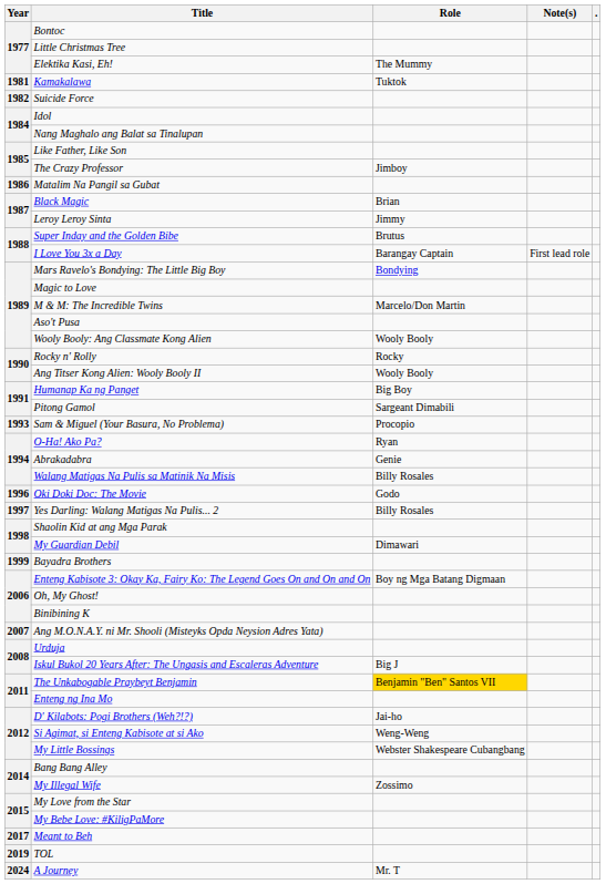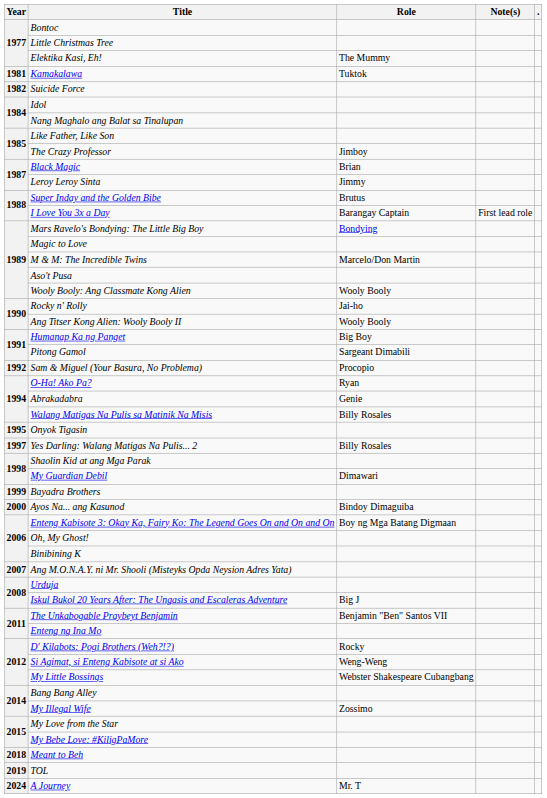 <table class="wikitable plainrowheaders sortable">
 <tr>
 <th scope="col">Year</th>
 <th scope="col">Title</th>
 <th scope="col" class="unsortable">Role</th>
 <th scope="col" class="unsortable">Note(s)</th>
 <th scope="col" class="unsortable">.</th>
 </tr>
 <tr>
 <th scope="row" rowspan="3">1977</th>
 <td><em>Bontoc</em></td>
 <td></td>
 <td></td>
 <td style="text-align:center;"></td>
 </tr>
 <tr>
 <td><em>Little Christmas Tree</em></td>
 <td></td>
 <td></td>
 <td style="text-align:center;"></td>
 </tr>
 <tr>
 <td><em>Elektika Kasi, Eh!</em></td>
 <td>The Mummy</td>
 <td></td>
 <td style="text-align:center;"></td>
 </tr>
 <tr>
 <th scope="row">1981</th>
 <td><em><a href='#'>Kamakalawa</a></em></td>
 <td>Tuktok</td>
 <td></td>
 <td style="text-align:center;"></td>
 </tr>
 <tr>
 <th scope="row">1982</th>
 <td><em>Suicide Force</em></td>
 <td></td>
 <td></td>
 <td style="text-align:center;"></td>
 </tr>
 <tr>
 <th scope="row" rowspan="2">1984</th>
 <td><em>Idol</em></td>
 <td></td>
 <td></td>
 <td style="text-align:center;"></td>
 </tr>
 <tr>
 <td><em>Nang Maghalo ang Balat sa Tinalupan</em></td>
 <td></td>
 <td></td>
 <td style="text-align:center;"></td>
 </tr>
 <tr>
 <th scope="row" rowspan="2">1985</th>
 <td><em>Like Father, Like Son</em></td>
 <td></td>
 <td></td>
 <td style="text-align:center;"></td>
 </tr>
 <tr>
 <td><em>The Crazy Professor</em></td>
 <td>Jimboy</td>
 <td></td>
 <td style="text-align:center;"></td>
 </tr>
 <tr>
-<th scope="row">1986</th>
-<td><em>Matalim Na Pangil sa Gubat</em></td>
-<td></td>
-<td></td>
-<td style="text-align:center;"></td>
-</tr>
-<tr>
 <th scope="row" rowspan="2">1987</th>
 <td><em><a href='#'>Black Magic</a></em></td>
 <td>Brian</td>
 <td></td>
 <td style="text-align:center;"></td>
 </tr>
 <tr>
 <td><em>Leroy Leroy Sinta</em></td>
 <td>Jimmy</td>
 <td></td>
 <td style="text-align:center;"></td>
 </tr>
 <tr>
 <th scope="row" rowspan="2">1988</th>
 <td><em><a href='#'>Super Inday and the Golden Bibe</a></em></td>
 <td>Brutus</td>
 <td></td>
 <td style="text-align:center;"></td>
 </tr>
 <tr>
 <td><em><a href='#'>I Love You 3x a Day</a></em></td>
 <td>Barangay Captain</td>
 <td>First lead role</td>
 <td style="text-align:center;"></td>
 </tr>
 <tr>
 <th scope="row" rowspan="5">1989</th>
 <td><em>Mars Ravelo's Bondying: The Little Big Boy</em></td>
 <td><a href='#'>Bondying</a></td>
 <td></td>
 <td style="text-align:center;"></td>
 </tr>
 <tr>
 <td><em>Magic to Love</em></td>
 <td></td>
 <td></td>
 <td style="text-align:center;"></td>
 </tr>
 <tr>
 <td><em>M & M: The Incredible Twins</em></td>
 <td>Marcelo/Don Martin</td>
 <td></td>
 <td style="text-align:center;"></td>
 </tr>
 <tr>
 <td><em>Aso't Pusa</em></td>
 <td></td>
 <td></td>
 <td style="text-align:center;"></td>
 </tr>
 <tr>
 <td><em>Wooly Booly: Ang Classmate Kong Alien</em></td>
 <td>Wooly Booly</td>
 <td></td>
 <td style="text-align:center;"></td>
 </tr>
 <tr>
 <th scope="row" rowspan="2">1990</th>
 <td><em>Rocky n' Rolly</em></td>
-<td>Rocky</td>
+<td>Jai-ho</td>
 <td></td>
 <td style="text-align:center;"></td>
 </tr>
 <tr>
 <td><em>Ang Titser Kong Alien: Wooly Booly II</em></td>
 <td>Wooly Booly</td>
 <td></td>
 <td style="text-align:center;"></td>
 </tr>
 <tr>
 <th scope="row" rowspan="2">1991</th>
 <td><em><a href='#'>Humanap Ka ng Panget</a></em></td>
 <td>Big Boy</td>
 <td></td>
 <td style="text-align:center;"></td>
 </tr>
 <tr>
 <td><em>Pitong Gamol</em></td>
 <td>Sargeant Dimabili</td>
 <td></td>
 <td style="text-align:center;"></td>
 </tr>
 <tr>
-<th scope="row">1993</th>
+<th scope="row">1992</th>
 <td><em>Sam & Miguel (Your Basura, No Problema)</em></td>
 <td>Procopio</td>
 <td></td>
 <td style="text-align:center;"></td>
 </tr>
 <tr>
 <th scope="row" rowspan="3">1994</th>
 <td><em><a href='#'>O-Ha! Ako Pa?</a></em></td>
 <td>Ryan</td>
 <td></td>
 <td style="text-align:center;"></td>
 </tr>
 <tr>
 <td><em>Abrakadabra</em></td>
 <td>Genie</td>
 <td></td>
 <td style="text-align:center;"></td>
 </tr>
 <tr>
 <td><em><a href='#'>Walang Matigas Na Pulis sa Matinik Na Misis</a></em></td>
 <td>Billy Rosales</td>
 <td></td>
 <td style="text-align:center;"></td>
 </tr>
 <tr>
-<th scope="row">1996</th>
-<td><em><a href='#'>Oki Doki Doc: The Movie</a></em></td>
-<td>Godo</td>
+<th scope="row">1995</th>
+<td><em>Onyok Tigasin</em></td>
+<td></td>
 <td></td>
 <td style="text-align:center;"></td>
 </tr>
 <tr>
 <th scope="row">1997</th>
 <td><em>Yes Darling: Walang Matigas Na Pulis... 2</em></td>
 <td>Billy Rosales</td>
 <td></td>
 <td style="text-align:center;"></td>
 </tr>
 <tr>
 <th scope="row" rowspan="2">1998</th>
 <td><em>Shaolin Kid at ang Mga Parak</em></td>
 <td></td>
 <td></td>
 <td style="text-align:center;"></td>
 </tr>
 <tr>
 <td><em><a href='#'>My Guardian Debil</a></em></td>
 <td>Dimawari</td>
 <td></td>
 <td style="text-align:center;"></td>
 </tr>
 <tr>
 <th scope="row">1999</th>
 <td><em>Bayadra Brothers</em></td>
 <td></td>
 <td></td>
+</tr>
+<tr>
+<th scope="row">2000</th>
+<td><em>Ayos Na... ang Kasunod</em></td>
+<td>Bindoy Dimaguiba</td>
+<td></td>
+<td style="text-align:center;"></td>
 </tr>
 <tr>
 <th scope="row" rowspan="3">2006</th>
 <td><em><a href='#'>Enteng Kabisote 3: Okay Ka, Fairy Ko: The Legend Goes On and On and On</a></em></td>
 <td>Boy ng Mga Batang Digmaan</td>
 <td></td>
 <td style="text-align:center;"></td>
 </tr>
 <tr>
 <td><em>Oh, My Ghost!</em></td>
 <td></td>
 <td></td>
 <td style="text-align:center;"></td>
 </tr>
 <tr>
 <td><em>Binibining K</em></td>
 <td></td>
 <td></td>
 <td style="text-align:center;"></td>
 </tr>
 <tr>
 <th scope="row">2007</th>
 <td><em>Ang M.O.N.A.Y. ni Mr. Shooli (Misteyks Opda Neysion Adres Yata)</em></td>
 <td></td>
 <td></td>
 <td style="text-align:center;"></td>
 </tr>
 <tr>
 <th scope="row" rowspan="2">2008</th>
 <td><em><a href='#'>Urduja</a></em></td>
 <td></td>
 <td></td>
 <td style="text-align:center;"></td>
 </tr>
 <tr>
 <td><em><a href='#'>Iskul Bukol 20 Years After: The Ungasis and Escaleras Adventure</a></em></td>
 <td>Big J</td>
 <td></td>
 <td style="text-align:center;"></td>
 </tr>
 <tr>
 <th scope="row" rowspan="2">2011</th>
 <td><em><a href='#'>The Unkabogable Praybeyt Benjamin</a></em></td>
-<td style="background: gold;">Benjamin "Ben" Santos VII</td>
+<td>Benjamin "Ben" Santos VII</td>
 <td></td>
 <td style="text-align:center;"></td>
 </tr>
 <tr>
 <td><em><a href='#'>Enteng ng Ina Mo</a></em></td>
 <td></td>
 <td></td>
 <td style="text-align:center;"></td>
 </tr>
 <tr>
 <th scope="row" rowspan="3">2012</th>
 <td><em><a href='#'>D' Kilabots: Pogi Brothers (Weh?!?)</a></em></td>
-<td>Jai-ho</td>
+<td>Rocky</td>
 <td></td>
 <td style="text-align:center;"></td>
 </tr>
 <tr>
 <td><em><a href='#'>Si Agimat, si Enteng Kabisote at si Ako</a></em></td>
 <td>Weng-Weng</td>
 <td></td>
 <td style="text-align:center;"></td>
 </tr>
 <tr>
 <td><em><a href='#'>My Little Bossings</a></em></td>
 <td>Webster Shakespeare Cubangbang</td>
 <td></td>
 <td style="text-align:center;"></td>
 </tr>
 <tr>
 <th scope="row" rowspan="2">2014</th>
 <td><em>Bang Bang Alley</em></td>
 <td></td>
 <td></td>
 <td style="text-align:center;"></td>
 </tr>
 <tr>
 <td><em><a href='#'>My Illegal Wife</a></em></td>
 <td>Zossimo</td>
 <td></td>
 <td style="text-align:center;"></td>
 </tr>
 <tr>
 <th scope="row" rowspan="2">2015</th>
 <td><em>My Love from the Star</em></td>
 <td></td>
 <td></td>
 <td style="text-align:center;"></td>
 </tr>
 <tr>
 <td><em><a href='#'>My Bebe Love: #KiligPaMore</a></em></td>
 <td></td>
 <td></td>
 <td style="text-align:center;"></td>
 </tr>
 <tr>
-<th scope="row">2017</th>
+<th scope="row">2018</th>
 <td><em><a href='#'>Meant to Beh</a></em></td>
 <td></td>
 <td></td>
 <td style="text-align:center;"></td>
 </tr>
 <tr>
 <th scope="row">2019</th>
 <td><em>TOL</em></td>
 <td></td>
 <td></td>
 <td style="text-align:center;"></td>
 </tr>
 <tr>
 <th scope="row">2024</th>
 <td><em><a href='#'>A Journey</a></em></td>
 <td>Mr. T</td>
 <td></td>
 <td></td>
 </tr>
 </table>
